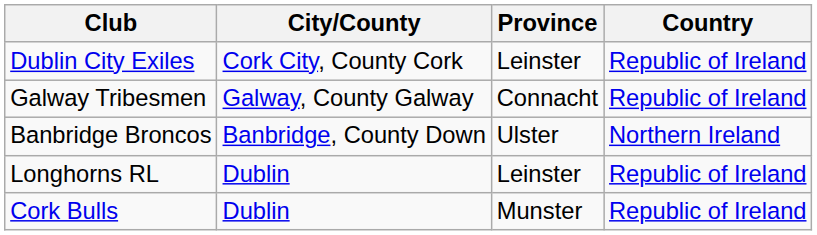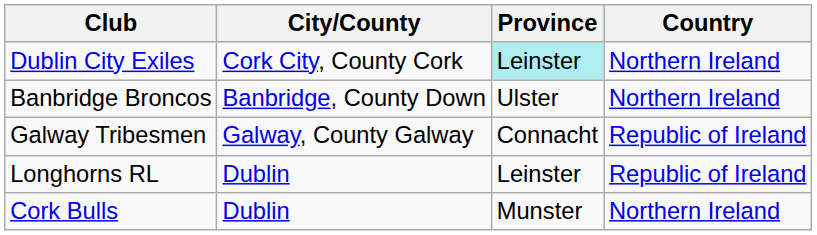 <table class="wikitable">
 <tr>
 <th>Club</th>
 <th>City/County</th>
 <th>Province</th>
 <th>Country</th>
 </tr>
 <tr>
 <td> <a href='#'>Dublin City Exiles</a></td>
 <td><a href='#'>Cork City</a>, County Cork</td>
-<td>Leinster</td>
-<td><a href='#'>Republic of Ireland</a></td>
+<td style="background: paleturquoise;">Leinster</td>
+<td><a href='#'>Northern Ireland</a></td>
+</tr>
+<tr>
+<td> Banbridge Broncos</td>
+<td><a href='#'>Banbridge</a>, County Down</td>
+<td>Ulster</td>
+<td><a href='#'>Northern Ireland</a></td>
 </tr>
 <tr>
 <td> Galway Tribesmen</td>
 <td><a href='#'>Galway</a>, County Galway</td>
 <td>Connacht</td>
 <td><a href='#'>Republic of Ireland</a></td>
-</tr>
-<tr>
-<td> Banbridge Broncos</td>
-<td><a href='#'>Banbridge</a>, County Down</td>
-<td>Ulster</td>
-<td><a href='#'>Northern Ireland</a></td>
 </tr>
 <tr>
 <td> Longhorns RL</td>
 <td><a href='#'>Dublin</a></td>
 <td>Leinster</td>
 <td><a href='#'>Republic of Ireland</a></td>
 </tr>
 <tr>
 <td> <a href='#'>Cork Bulls</a></td>
 <td><a href='#'>Dublin</a></td>
 <td>Munster</td>
-<td><a href='#'>Republic of Ireland</a></td>
+<td><a href='#'>Northern Ireland</a></td>
 </tr>
 </table>
